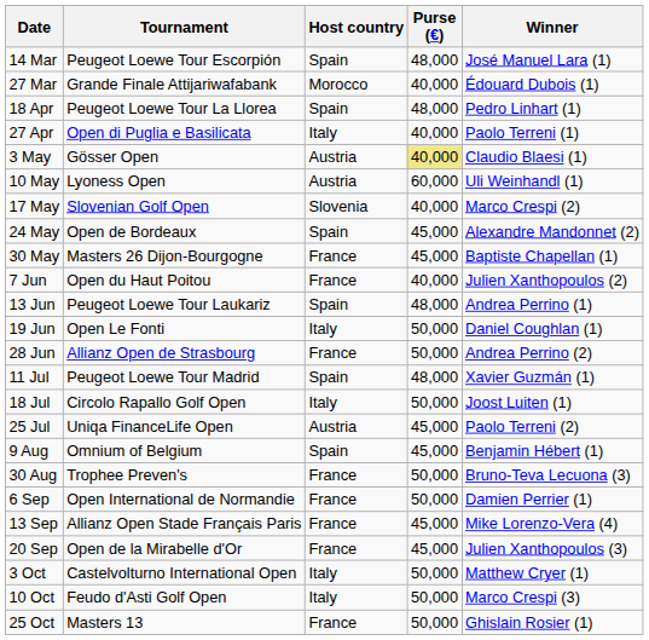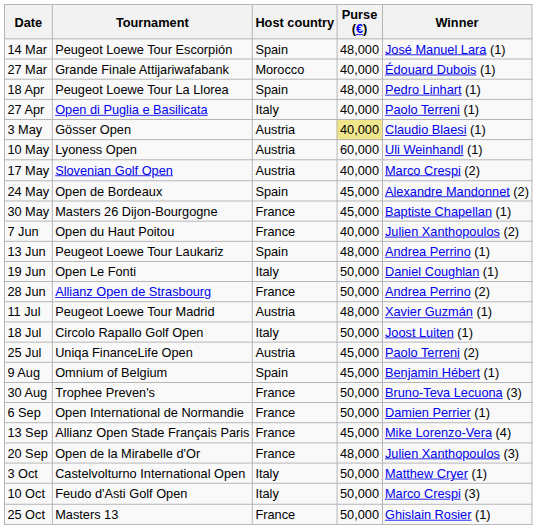 <table class="wikitable" style="font-size:95%;">
 <tr>
 <th>Date</th>
 <th>Tournament</th>
 <th>Host country</th>
 <th>Purse<br>(<a href='#'>€</a>)</th>
 <th>Winner</th>
 </tr>
 <tr>
 <td>14 Mar</td>
 <td>Peugeot Loewe Tour Escorpión</td>
 <td>Spain</td>
 <td align=right>48,000</td>
 <td> <a href='#'>José Manuel Lara</a> (1)</td>
 </tr>
 <tr>
 <td>27 Mar</td>
 <td>Grande Finale Attijariwafabank</td>
 <td>Morocco</td>
 <td align=right>40,000</td>
 <td> <a href='#'>Édouard Dubois</a> (1)</td>
 </tr>
 <tr>
 <td>18 Apr</td>
 <td>Peugeot Loewe Tour La Llorea</td>
 <td>Spain</td>
 <td align=right>48,000</td>
 <td> <a href='#'>Pedro Linhart</a> (1)</td>
 </tr>
 <tr>
 <td>27 Apr</td>
 <td><a href='#'>Open di Puglia e Basilicata</a></td>
 <td>Italy</td>
 <td align=right>40,000</td>
 <td> <a href='#'>Paolo Terreni</a> (1)</td>
 </tr>
 <tr>
 <td>3 May</td>
 <td>Gösser Open</td>
 <td>Austria</td>
 <td align=right style="background: khaki;">40,000</td>
 <td> <a href='#'>Claudio Blaesi</a> (1)</td>
 </tr>
 <tr>
 <td>10 May</td>
 <td>Lyoness Open</td>
 <td>Austria</td>
 <td align=right>60,000</td>
 <td> <a href='#'>Uli Weinhandl</a> (1)</td>
 </tr>
 <tr>
 <td>17 May</td>
 <td><a href='#'>Slovenian Golf Open</a></td>
-<td>Slovenia</td>
+<td>Austria</td>
 <td align=right>40,000</td>
 <td> <a href='#'>Marco Crespi</a> (2)</td>
 </tr>
 <tr>
 <td>24 May</td>
 <td>Open de Bordeaux</td>
 <td>Spain</td>
 <td align=right>45,000</td>
 <td> <a href='#'>Alexandre Mandonnet</a> (2)</td>
 </tr>
 <tr>
 <td>30 May</td>
 <td>Masters 26 Dijon-Bourgogne</td>
 <td>France</td>
 <td align=right>45,000</td>
 <td> <a href='#'>Baptiste Chapellan</a> (1)</td>
 </tr>
 <tr>
 <td>7 Jun</td>
 <td>Open du Haut Poitou</td>
 <td>France</td>
 <td align=right>40,000</td>
 <td> <a href='#'>Julien Xanthopoulos</a> (2)</td>
 </tr>
 <tr>
 <td>13 Jun</td>
 <td>Peugeot Loewe Tour Laukariz</td>
 <td>Spain</td>
 <td align=right>48,000</td>
 <td> <a href='#'>Andrea Perrino</a> (1)</td>
 </tr>
 <tr>
 <td>19 Jun</td>
 <td>Open Le Fonti</td>
 <td>Italy</td>
 <td align=right>50,000</td>
 <td> <a href='#'>Daniel Coughlan</a> (1)</td>
 </tr>
 <tr>
 <td>28 Jun</td>
 <td><a href='#'>Allianz Open de Strasbourg</a></td>
 <td>France</td>
 <td align=right>50,000</td>
 <td> <a href='#'>Andrea Perrino</a> (2)</td>
 </tr>
 <tr>
 <td>11 Jul</td>
 <td>Peugeot Loewe Tour Madrid</td>
-<td>Spain</td>
+<td>Austria</td>
 <td align=right>48,000</td>
 <td> <a href='#'>Xavier Guzmán</a> (1)</td>
 </tr>
 <tr>
 <td>18 Jul</td>
 <td>Circolo Rapallo Golf Open</td>
 <td>Italy</td>
 <td align=right>50,000</td>
 <td> <a href='#'>Joost Luiten</a> (1)</td>
 </tr>
 <tr>
 <td>25 Jul</td>
 <td>Uniqa FinanceLife Open</td>
 <td>Austria</td>
 <td align=right>45,000</td>
 <td> <a href='#'>Paolo Terreni</a> (2)</td>
 </tr>
 <tr>
 <td>9 Aug</td>
 <td>Omnium of Belgium</td>
 <td>Spain</td>
 <td align=right>45,000</td>
 <td> <a href='#'>Benjamin Hébert</a> (1)</td>
 </tr>
 <tr>
 <td>30 Aug</td>
 <td>Trophee Preven's</td>
 <td>France</td>
 <td align=right>50,000</td>
 <td> <a href='#'>Bruno-Teva Lecuona</a> (3)</td>
 </tr>
 <tr>
 <td>6 Sep</td>
 <td>Open International de Normandie</td>
 <td>France</td>
 <td align=right>50,000</td>
 <td> <a href='#'>Damien Perrier</a> (1)</td>
 </tr>
 <tr>
 <td>13 Sep</td>
 <td>Allianz Open Stade Français Paris</td>
 <td>France</td>
 <td align=right>45,000</td>
 <td> <a href='#'>Mike Lorenzo-Vera</a> (4)</td>
 </tr>
 <tr>
 <td>20 Sep</td>
 <td>Open de la Mirabelle d'Or</td>
 <td>France</td>
-<td align=right>45,000</td>
+<td align=right>48,000</td>
 <td> <a href='#'>Julien Xanthopoulos</a> (3)</td>
 </tr>
 <tr>
 <td>3 Oct</td>
 <td>Castelvolturno International Open</td>
 <td>Italy</td>
 <td align=right>50,000</td>
 <td> <a href='#'>Matthew Cryer</a> (1)</td>
 </tr>
 <tr>
 <td>10 Oct</td>
 <td>Feudo d'Asti Golf Open</td>
 <td>Italy</td>
 <td align=right>50,000</td>
 <td> <a href='#'>Marco Crespi</a> (3)</td>
 </tr>
 <tr>
 <td>25 Oct</td>
 <td>Masters 13</td>
 <td>France</td>
 <td align=right>50,000</td>
 <td> <a href='#'>Ghislain Rosier</a> (1)</td>
 </tr>
 </table>
